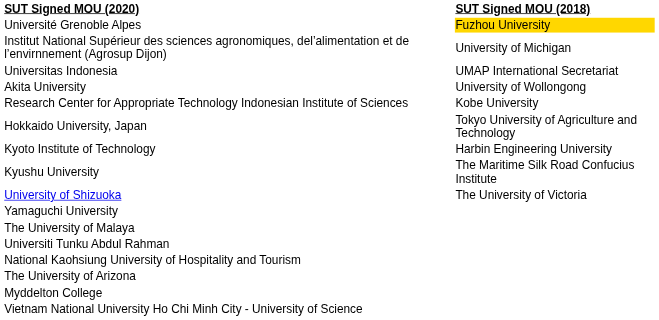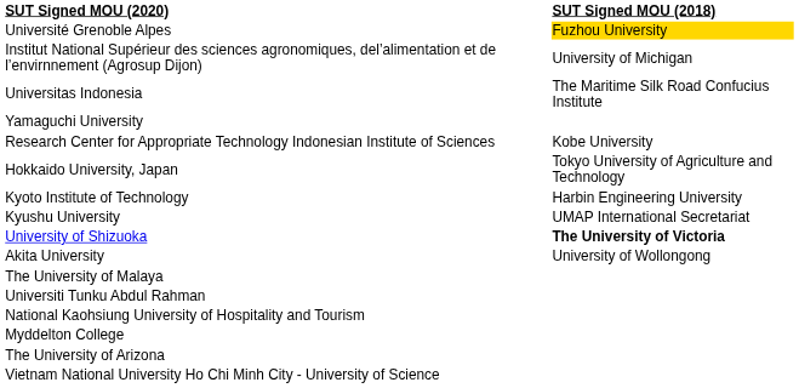 <table>
 <tr>
 <td><strong><u>SUT Signed MOU (2020)</u></strong></td>
 <td></td>
 <td><strong><u>SUT Signed MOU (2018)</u></strong></td>
 </tr>
 <tr>
 <td>Université Grenoble Alpes</td>
 <td></td>
 <td style="background: gold;">Fuzhou University</td>
 </tr>
 <tr>
 <td>Institut National Supérieur des sciences agronomiques, del’alimentation et de l’envirnnement (Agrosup Dijon)</td>
 <td></td>
 <td>University of Michigan</td>
 </tr>
 <tr>
 <td>Universitas Indonesia</td>
 <td></td>
-<td>UMAP International Secretariat</td>
+<td>The Maritime Silk Road Confucius Institute</td>
 </tr>
 <tr>
-<td>Akita University</td>
+<td>Yamaguchi University</td>
 <td></td>
-<td>University of Wollongong</td>
+<td></td>
 </tr>
 <tr>
 <td>Research Center for Appropriate Technology Indonesian Institute of Sciences</td>
 <td></td>
 <td>Kobe University</td>
 </tr>
 <tr>
 <td>Hokkaido University, Japan</td>
 <td></td>
 <td>Tokyo University of Agriculture and Technology</td>
 </tr>
 <tr>
 <td>Kyoto Institute of Technology</td>
 <td></td>
 <td>Harbin Engineering University</td>
 </tr>
 <tr>
 <td>Kyushu University</td>
 <td></td>
-<td>The Maritime Silk Road Confucius Institute</td>
+<td>UMAP International Secretariat</td>
 </tr>
 <tr>
 <td><a href='#'>University of Shizuoka</a></td>
 <td></td>
-<td>The University of Victoria</td>
+<td><strong>The University of Victoria</strong></td>
 </tr>
 <tr>
-<td>Yamaguchi University</td>
+<td>Akita University</td>
 <td></td>
-<td></td>
+<td>University of Wollongong</td>
 </tr>
 <tr>
 <td>The University of Malaya</td>
 <td></td>
 <td></td>
 </tr>
 <tr>
 <td>Universiti Tunku Abdul Rahman</td>
 <td></td>
 <td></td>
 </tr>
 <tr>
 <td>National Kaohsiung University of Hospitality and Tourism</td>
 <td></td>
 <td></td>
 </tr>
 <tr>
-<td>The University of Arizona</td>
+<td>Myddelton College</td>
 <td></td>
 <td></td>
 </tr>
 <tr>
-<td>Myddelton College</td>
+<td>The University of Arizona</td>
 <td></td>
 <td></td>
 </tr>
 <tr>
 <td>Vietnam National University Ho Chi Minh City - University of Science</td>
 <td></td>
 <td></td>
 </tr>
 </table>
